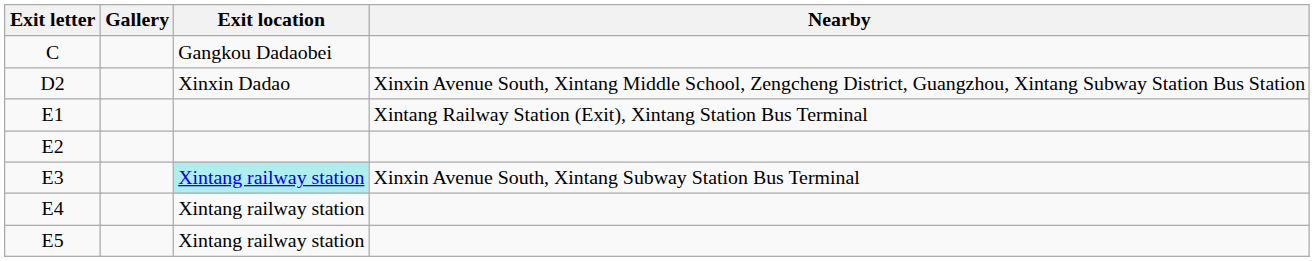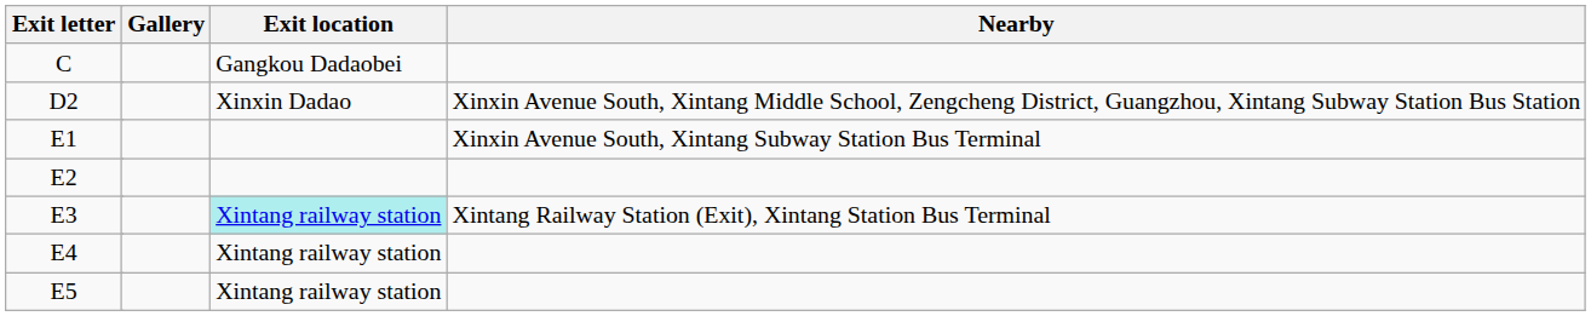 <table class="wikitable">
 <tr>
 <th style="width:70px" colspan="3">Exit letter</th>
 <th>Gallery</th>
 <th>Exit location</th>
 <th>Nearby</th>
 </tr>
 <tr>
 <td align="center" colspan="3">C</td>
 <td></td>
 <td>Gangkou Dadaobei</td>
 <td></td>
 </tr>
 <tr>
 <td align="center" colspan="3">D2</td>
 <td></td>
 <td>Xinxin Dadao</td>
 <td>Xinxin Avenue South, Xintang Middle School, Zengcheng District, Guangzhou, Xintang Subway Station Bus Station</td>
 </tr>
 <tr>
 <td align="center" colspan="3">E1</td>
 <td></td>
 <td></td>
-<td>Xintang Railway Station (Exit), Xintang Station Bus Terminal</td>
+<td>Xinxin Avenue South, Xintang Subway Station Bus Terminal</td>
 </tr>
 <tr>
 <td align="center" colspan="3">E2</td>
 <td></td>
 <td></td>
 <td></td>
 </tr>
 <tr>
 <td align="center" colspan="3">E3</td>
 <td></td>
 <td style="background: paleturquoise;"><a href='#'>Xintang railway station</a></td>
-<td>Xinxin Avenue South, Xintang Subway Station Bus Terminal</td>
+<td>Xintang Railway Station (Exit), Xintang Station Bus Terminal</td>
 </tr>
 <tr>
 <td align="center" colspan="3">E4</td>
 <td></td>
 <td>Xintang railway station</td>
 <td></td>
 </tr>
 <tr>
 <td align="center" colspan="3">E5</td>
 <td></td>
 <td>Xintang railway station</td>
 <td></td>
 </tr>
 </table>
